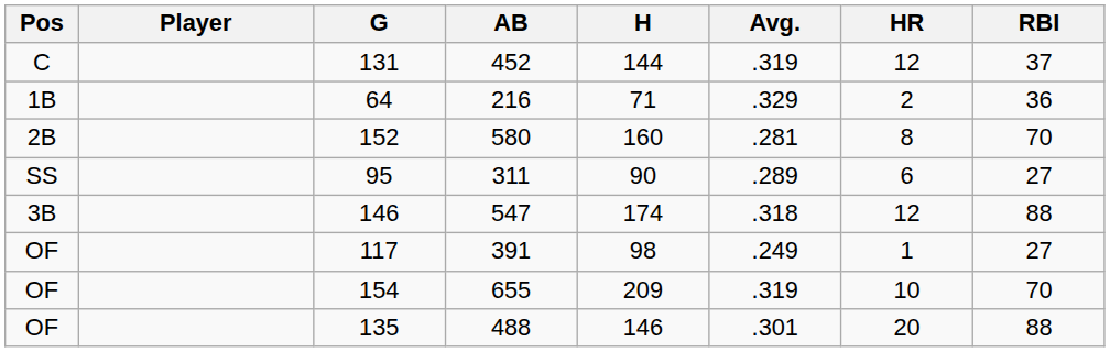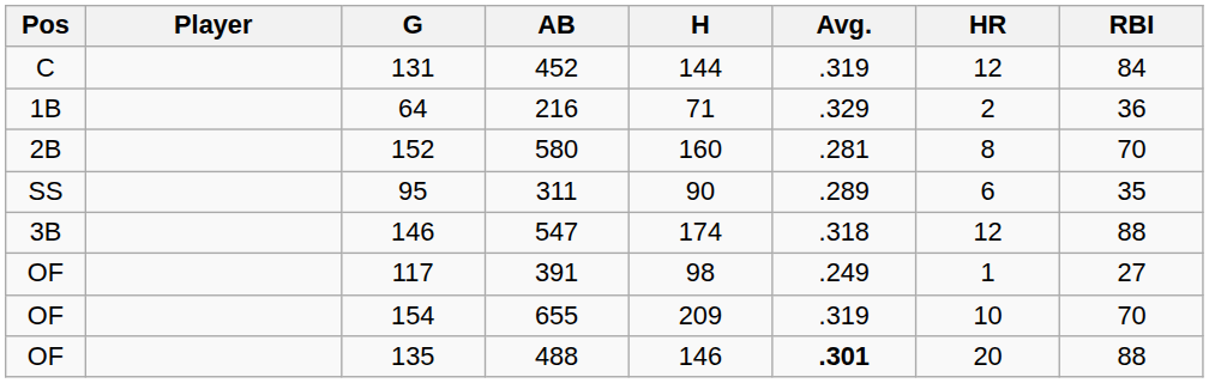 <table class="wikitable sortable">
 <tr>
 <th bgcolor="#DDDDFF" width="5%">Pos</th>
 <th bgcolor="#DDDDFF" width="16%">Player</th>
 <th bgcolor="#DDDDFF" width="9%">G</th>
 <th bgcolor="#DDDDFF" width="9%">AB</th>
 <th bgcolor="#DDDDFF" width="9%">H</th>
 <th bgcolor="#DDDDFF" width="9%">Avg.</th>
 <th bgcolor="#DDDDFF" width="9%">HR</th>
 <th bgcolor="#DDDDFF" width="9%">RBI</th>
 </tr>
 <tr align="center">
 <td>C</td>
 <td></td>
 <td>131</td>
 <td>452</td>
 <td>144</td>
 <td>.319</td>
 <td>12</td>
-<td>37</td>
+<td>84</td>
 </tr>
 <tr align="center">
 <td>1B</td>
 <td></td>
 <td>64</td>
 <td>216</td>
 <td>71</td>
 <td>.329</td>
 <td>2</td>
 <td>36</td>
 </tr>
 <tr align="center">
 <td>2B</td>
 <td></td>
 <td>152</td>
 <td>580</td>
 <td>160</td>
 <td>.281</td>
 <td>8</td>
 <td>70</td>
 </tr>
 <tr align="center">
 <td>SS</td>
 <td></td>
 <td>95</td>
 <td>311</td>
 <td>90</td>
 <td>.289</td>
 <td>6</td>
-<td>27</td>
+<td>35</td>
 </tr>
 <tr align="center">
 <td>3B</td>
 <td></td>
 <td>146</td>
 <td>547</td>
 <td>174</td>
 <td>.318</td>
 <td>12</td>
 <td>88</td>
 </tr>
 <tr align="center">
 <td>OF</td>
 <td></td>
 <td>117</td>
 <td>391</td>
 <td>98</td>
 <td>.249</td>
 <td>1</td>
 <td>27</td>
 </tr>
 <tr align="center">
 <td>OF</td>
 <td></td>
 <td>154</td>
 <td>655</td>
 <td>209</td>
 <td>.319</td>
 <td>10</td>
 <td>70</td>
 </tr>
 <tr align="center">
 <td>OF</td>
 <td></td>
 <td>135</td>
 <td>488</td>
 <td>146</td>
-<td>.301</td>
+<td><strong>.301</strong></td>
 <td>20</td>
 <td>88</td>
 </tr>
 </table>
